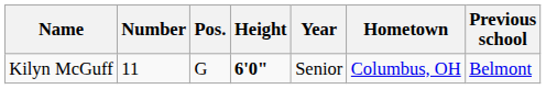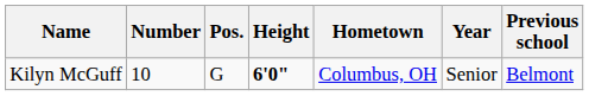 <table class="wikitable sortable" border="1">
 <tr>
 <th>Name</th>
 <th>Number</th>
 <th>Pos.</th>
 <th>Height</th>
+<th>Hometown</th>
 <th>Year</th>
-<th>Hometown</th>
 <th>Previous<br>school</th>
 </tr>
 <tr>
 <td>Kilyn McGuff</td>
-<td>11</td>
+<td>10</td>
 <td>G</td>
 <td><strong>6'0"</strong></td>
+<td><a href='#'>Columbus, OH</a></td>
 <td>Senior</td>
-<td><a href='#'>Columbus, OH</a></td>
 <td><a href='#'>Belmont</a></td>
 </tr>
 </table>
